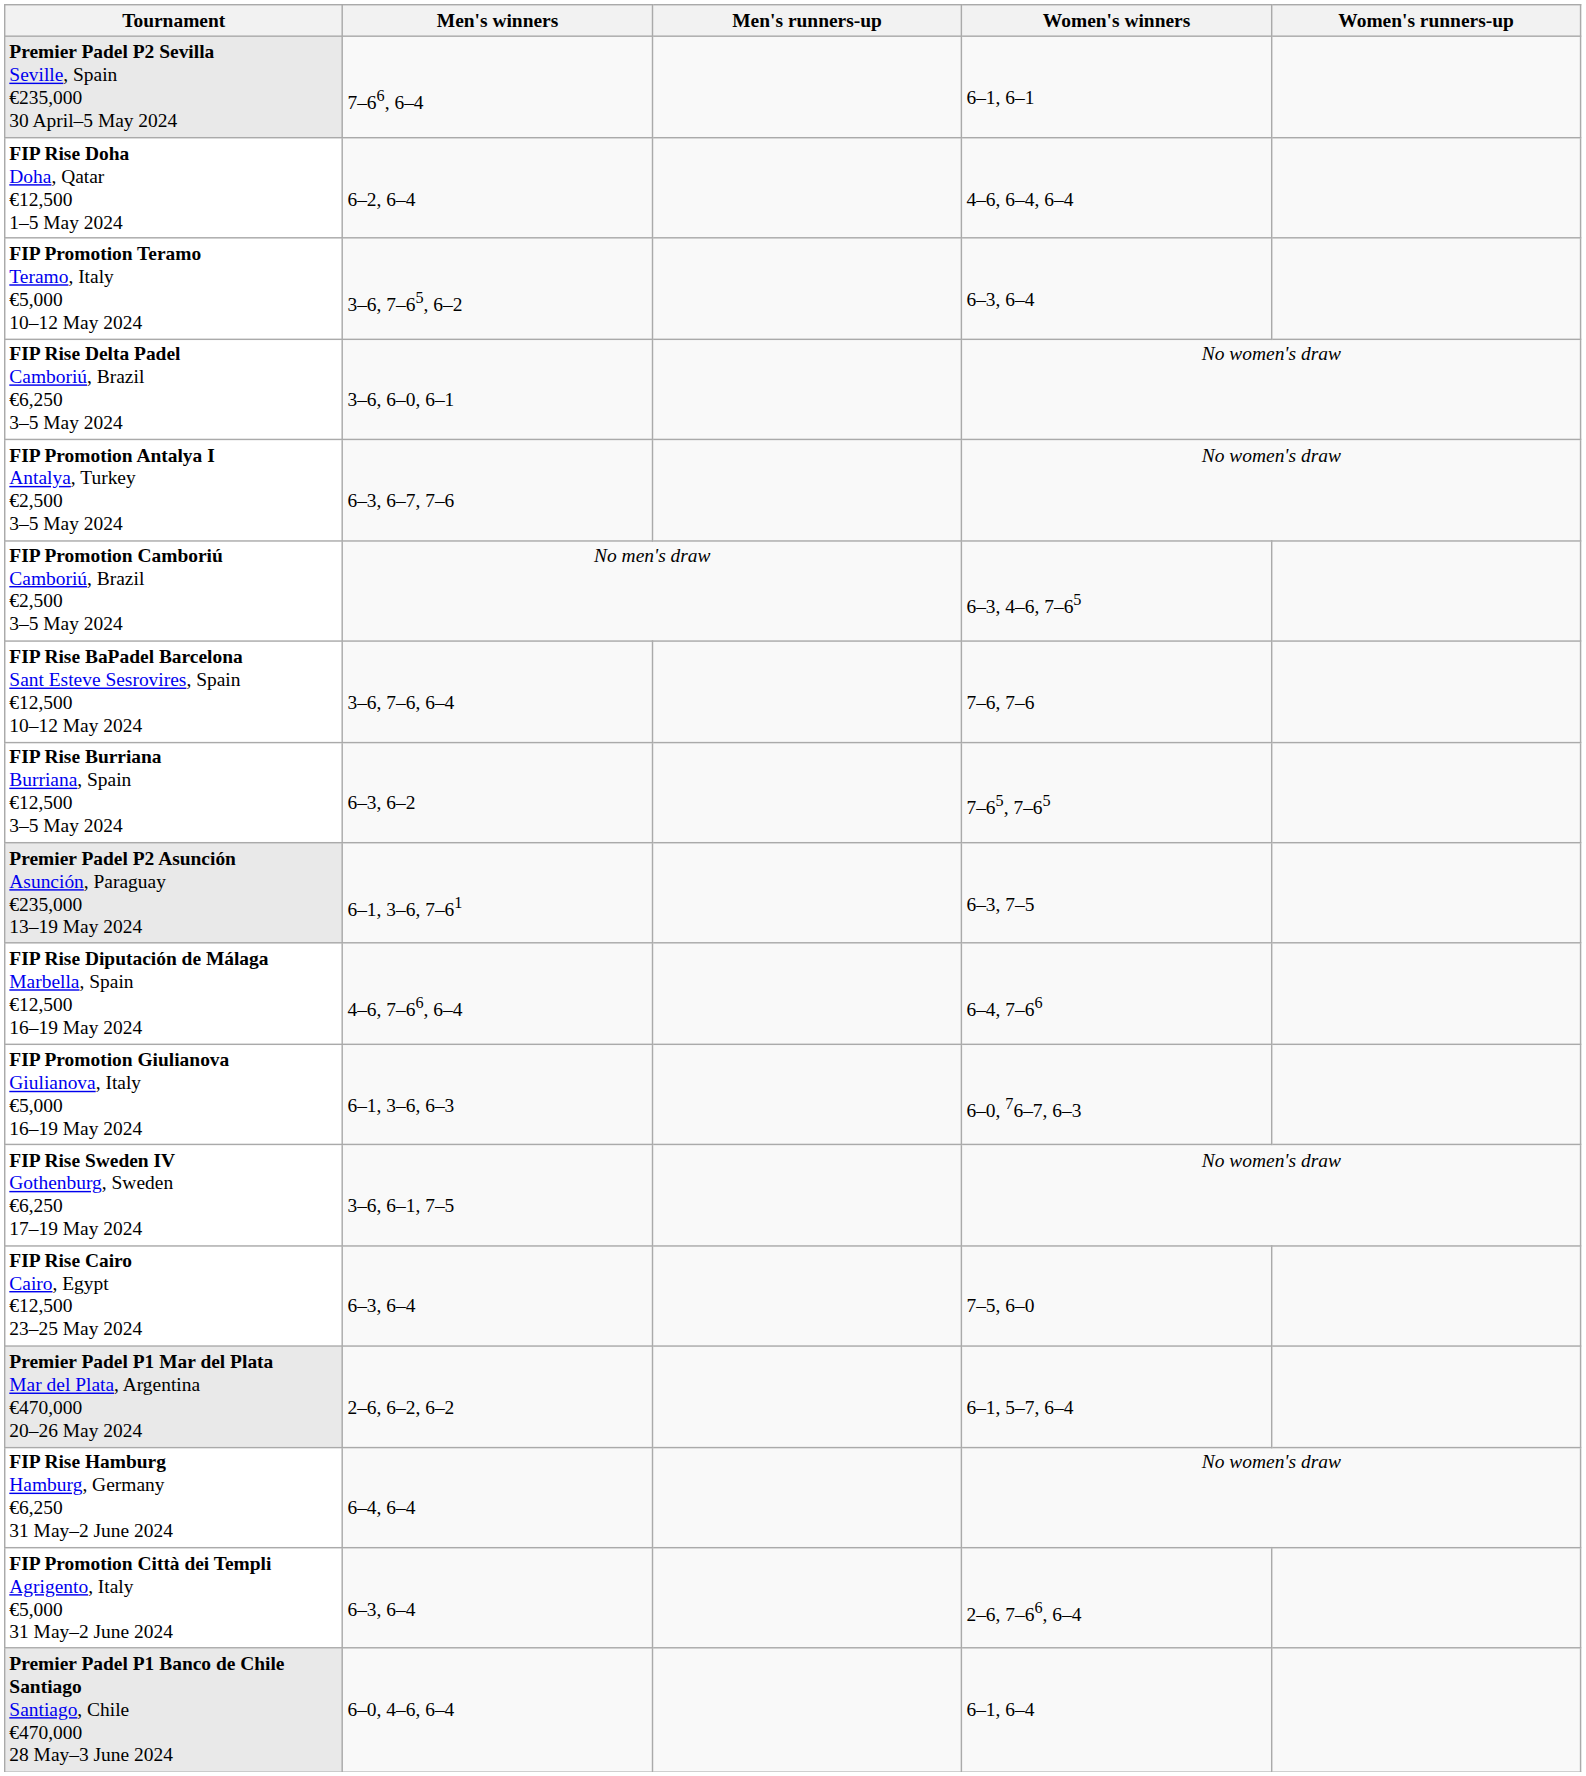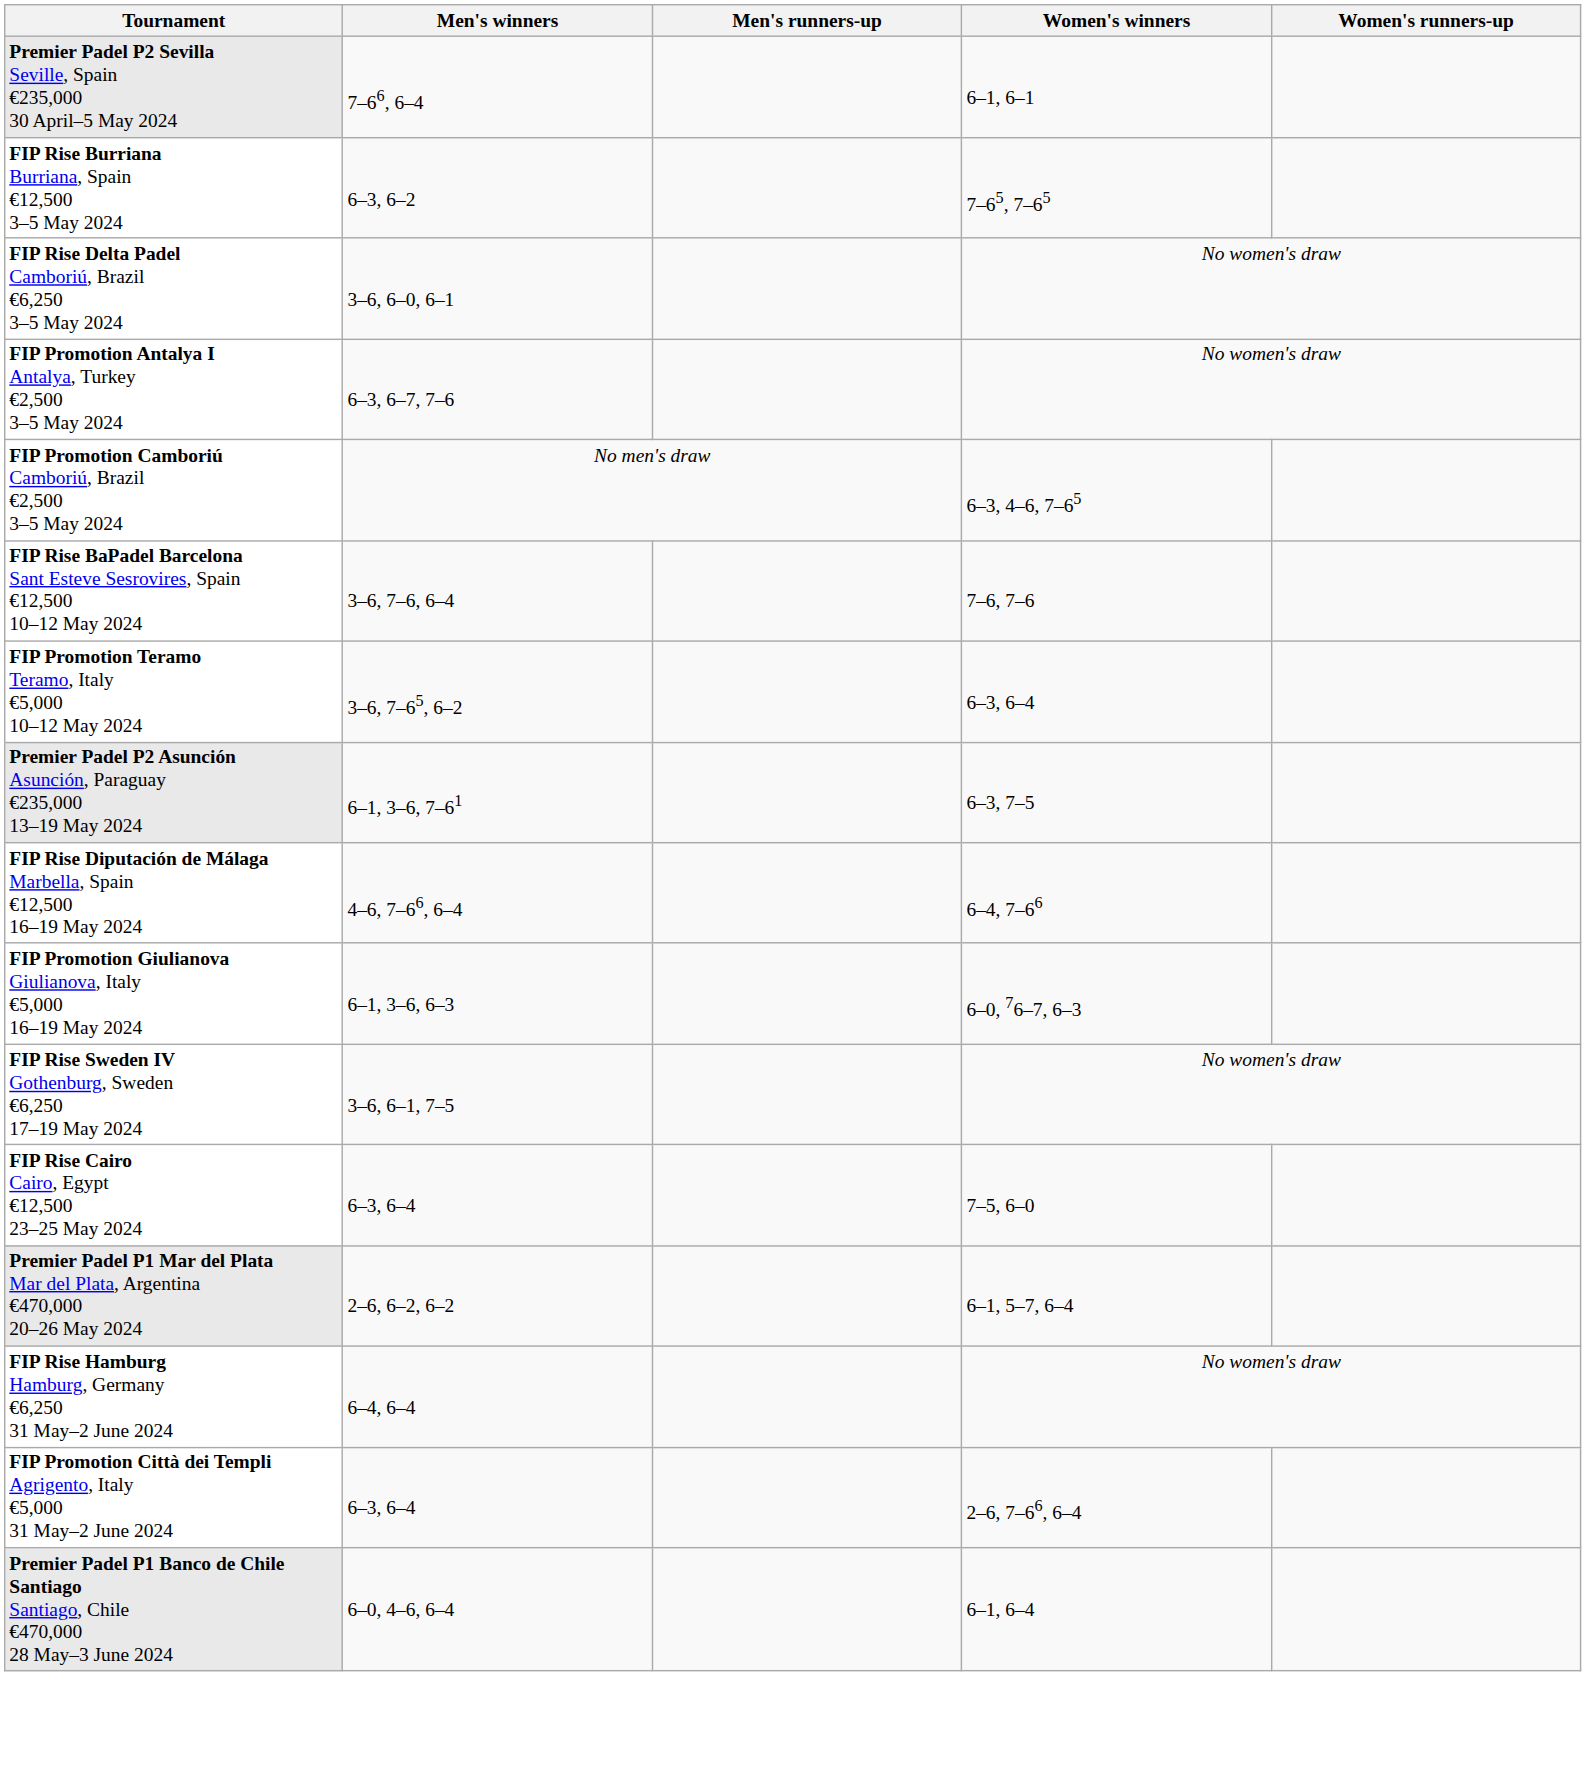 <table class="wikitable sortable nowrap" style=font-size:85%>
 <tr>
 <th width=230>Tournament</th>
 <th width=210>Men's winners</th>
 <th width=210>Men's runners-up</th>
 <th width=210>Women's winners</th>
 <th width=210>Women's runners-up</th>
 </tr>
 <tr valign=top>
 <td style="background:#E9E9E9;"><strong>Premier Padel P2 Sevilla</strong><br><a href='#'>Seville</a>, Spain<br>€235,000<br>30 April–5 May 2024</td>
 <td><strong><br></strong><br>7–6<sup>6</sup>, 6–4</td>
 <td><br></td>
 <td><strong><br></strong><br>6–1, 6–1</td>
 <td><br></td>
 </tr>
 <tr valign=top>
-<td style="background:#ffffff;"><strong>FIP Rise Doha</strong><br><a href='#'>Doha</a>, Qatar<br>€12,500<br>1–5 May 2024</td>
-<td><strong><br></strong><br>6–2, 6–4</td>
+<td style="background:#ffffff;"><strong>FIP Rise Burriana</strong><br><a href='#'>Burriana</a>, Spain<br>€12,500<br>3–5 May 2024</td>
+<td><strong><br></strong><br>6–3, 6–2</td>
 <td><br></td>
-<td><strong><br></strong><br>4–6, 6–4, 6–4</td>
-<td><br></td>
-</tr>
-<tr valign=top>
-<td style="background:#ffffff;"><strong>FIP Promotion Teramo</strong><br><a href='#'>Teramo</a>, Italy<br>€5,000<br>10–12 May 2024</td>
-<td><strong><br></strong><br>3–6, 7–6<sup>5</sup>, 6–2</td>
-<td><br></td>
-<td><strong><br></strong><br>6–3, 6–4</td>
+<td><strong><br></strong><br>7–6<sup>5</sup>, 7–6<sup>5</sup></td>
 <td><br></td>
 </tr>
 <tr valign=top>
 <td style="background:#ffffff;"><strong>FIP Rise Delta Padel</strong><br><a href='#'>Camboriú</a>, Brazil<br>€6,250<br>3–5 May 2024</td>
 <td><strong><br></strong><br>3–6, 6–0, 6–1</td>
 <td><br></td>
 <td colspan=2 align="center"><em>No women's draw</em></td>
 </tr>
 <tr valign=top>
 <td style="background:#ffffff;"><strong>FIP Promotion Antalya I</strong><br><a href='#'>Antalya</a>, Turkey<br>€2,500<br>3–5 May 2024</td>
 <td><strong><br></strong><br>6–3, 6–7, 7–6</td>
 <td><br></td>
 <td colspan=2 align="center"><em>No women's draw</em></td>
 </tr>
 <tr valign=top>
 <td style="background:#ffffff;"><strong>FIP Promotion Camboriú</strong><br><a href='#'>Camboriú</a>, Brazil<br>€2,500<br>3–5 May 2024</td>
 <td colspan=2 align="center"><em>No men's draw</em></td>
 <td><strong><br></strong><br>6–3, 4–6, 7–6<sup>5</sup></td>
 <td><br></td>
 </tr>
 <tr valign=top>
 <td style="background:#ffffff;"><strong>FIP Rise BaPadel Barcelona</strong><br><a href='#'>Sant Esteve Sesrovires</a>, Spain<br>€12,500<br>10–12 May 2024</td>
 <td><strong><br></strong><br>3–6, 7–6, 6–4</td>
 <td><br></td>
 <td><strong><br></strong><br>7–6, 7–6</td>
 <td><br></td>
 </tr>
 <tr valign=top>
-<td style="background:#ffffff;"><strong>FIP Rise Burriana</strong><br><a href='#'>Burriana</a>, Spain<br>€12,500<br>3–5 May 2024</td>
-<td><strong><br></strong><br>6–3, 6–2</td>
+<td style="background:#ffffff;"><strong>FIP Promotion Teramo</strong><br><a href='#'>Teramo</a>, Italy<br>€5,000<br>10–12 May 2024</td>
+<td><strong><br></strong><br>3–6, 7–6<sup>5</sup>, 6–2</td>
 <td><br></td>
-<td><strong><br></strong><br>7–6<sup>5</sup>, 7–6<sup>5</sup></td>
+<td><strong><br></strong><br>6–3, 6–4</td>
 <td><br></td>
 </tr>
 <tr valign=top>
 <td style="background:#E9E9E9;"><strong>Premier Padel P2 Asunción</strong><br><a href='#'>Asunción</a>, Paraguay<br>€235,000<br>13–19 May 2024</td>
 <td><strong><br></strong><br>6–1, 3–6, 7–6<sup>1</sup></td>
 <td><br></td>
 <td><strong><br></strong><br>6–3, 7–5</td>
 <td><br></td>
 </tr>
 <tr valign=top>
 <td style="background:#ffffff;"><strong>FIP Rise Diputación de Málaga</strong><br><a href='#'>Marbella</a>, Spain<br>€12,500<br>16–19 May 2024</td>
 <td><strong><br></strong><br>4–6, 7–6<sup>6</sup>, 6–4</td>
 <td><br></td>
 <td><strong><br></strong><br>6–4, 7–6<sup>6</sup></td>
 <td><br></td>
 </tr>
 <tr valign=top>
 <td style="background:#ffffff;"><strong>FIP Promotion Giulianova</strong><br><a href='#'>Giulianova</a>, Italy<br>€5,000<br>16–19 May 2024</td>
 <td><strong><br></strong><br>6–1, 3–6, 6–3</td>
 <td><br></td>
 <td><strong><br></strong><br>6–0, <sup>7</sup>6–7, 6–3</td>
 <td><br></td>
 </tr>
 <tr valign=top>
 <td style="background:#ffffff;"><strong>FIP Rise Sweden IV</strong><br><a href='#'>Gothenburg</a>, Sweden<br>€6,250<br>17–19 May 2024</td>
 <td><strong><br></strong><br>3–6, 6–1, 7–5</td>
 <td><br></td>
 <td colspan=2 align="center"><em>No women's draw</em></td>
 </tr>
 <tr valign=top>
 <td style="background:#ffffff;"><strong>FIP Rise Cairo</strong><br><a href='#'>Cairo</a>, Egypt<br>€12,500<br>23–25 May 2024</td>
 <td><strong><br></strong><br>6–3, 6–4</td>
 <td><br></td>
 <td><strong><br></strong><br>7–5, 6–0</td>
 <td><br></td>
 </tr>
 <tr valign=top>
 <td style="background:#E9E9E9;"><strong>Premier Padel P1 Mar del Plata</strong><br><a href='#'>Mar del Plata</a>, Argentina<br>€470,000<br>20–26 May 2024</td>
 <td><strong><br></strong><br>2–6, 6–2, 6–2</td>
 <td><br></td>
 <td><strong><br></strong><br>6–1, 5–7, 6–4</td>
 <td><br></td>
 </tr>
 <tr valign=top>
 <td style="background:#ffffff;"><strong>FIP Rise Hamburg</strong><br><a href='#'>Hamburg</a>, Germany<br>€6,250<br>31 May–2 June 2024</td>
 <td><strong><br></strong><br>6–4, 6–4</td>
 <td><br></td>
 <td colspan=2 align="center"><em>No women's draw</em></td>
 </tr>
 <tr valign=top>
 <td style="background:#ffffff;"><strong>FIP Promotion Città dei Templi</strong><br><a href='#'>Agrigento</a>, Italy<br>€5,000<br>31 May–2 June 2024</td>
 <td><strong><br></strong><br>6–3, 6–4</td>
 <td><br></td>
 <td><strong><br></strong><br>2–6, 7–6<sup>6</sup>, 6–4</td>
 <td><br></td>
 </tr>
 <tr valign=top>
 <td style="background:#E9E9E9;"><strong>Premier Padel P1 Banco de Chile Santiago</strong><br><a href='#'>Santiago</a>, Chile<br>€470,000<br>28 May–3 June 2024</td>
 <td><strong><br></strong><br>6–0, 4–6, 6–4</td>
 <td><br></td>
 <td><strong><br></strong><br>6–1, 6–4</td>
 <td><br></td>
 </tr>
 </table>
